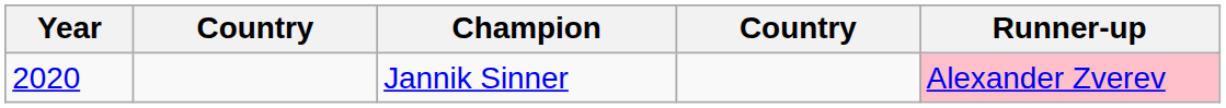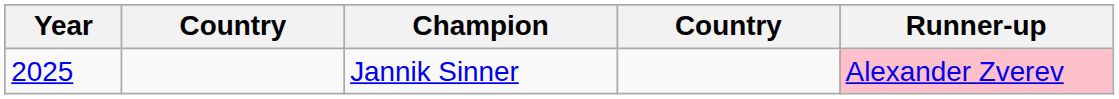 <table class="wikitable">
 <tr>
 <th width="60">Year</th>
 <th width="120">Country</th>
 <th width="150">Champion</th>
 <th width="120">Country</th>
 <th width="150">Runner-up</th>
 </tr>
 <tr>
-<td><a href='#'>2020</a></td>
+<td><a href='#'>2025</a></td>
 <td></td>
 <td><a href='#'>Jannik Sinner</a></td>
 <td></td>
 <td style="background: pink;"><a href='#'>Alexander Zverev</a></td>
 </tr>
 </table>
